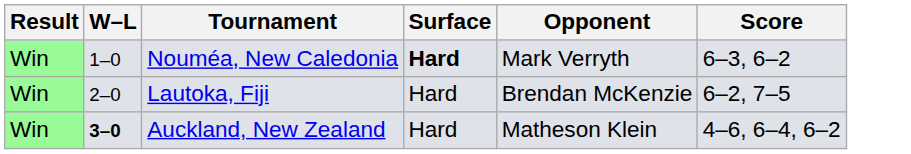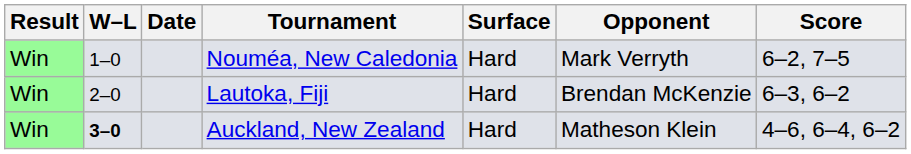 <table class="sortable wikitable">
 <tr>
 <th>Result</th>
 <th class="unsortable">W–L</th>
+<th>Date</th>
 <th>Tournament</th>
 <th>Surface</th>
 <th>Opponent</th>
 <th class="unsortable">Score</th>
 </tr>
 <tr bgcolor=dfe2e9>
 <td bgcolor=98fb98>Win</td>
 <td><small>1–0</small></td>
+<td></td>
 <td><a href='#'>Nouméa, New Caledonia</a></td>
-<td><strong>Hard</strong></td>
+<td>Hard</td>
 <td> Mark Verryth</td>
+<td>6–2, 7–5</td>
+</tr>
+<tr bgcolor=dfe2e9>
+<td bgcolor=98fb98>Win</td>
+<td><small>2–0</small></td>
+<td></td>
+<td><a href='#'>Lautoka, Fiji</a></td>
+<td>Hard</td>
+<td> Brendan McKenzie</td>
 <td>6–3, 6–2</td>
 </tr>
 <tr bgcolor=dfe2e9>
 <td bgcolor=98fb98>Win</td>
-<td><small>2–0</small></td>
-<td><a href='#'>Lautoka, Fiji</a></td>
-<td>Hard</td>
-<td> Brendan McKenzie</td>
-<td>6–2, 7–5</td>
-</tr>
-<tr bgcolor=dfe2e9>
-<td bgcolor=98fb98>Win</td>
 <td><strong><small>3–0</small></strong></td>
+<td></td>
 <td><a href='#'>Auckland, New Zealand</a></td>
 <td>Hard</td>
 <td> Matheson Klein</td>
 <td>4–6, 6–4, 6–2</td>
 </tr>
 </table>
